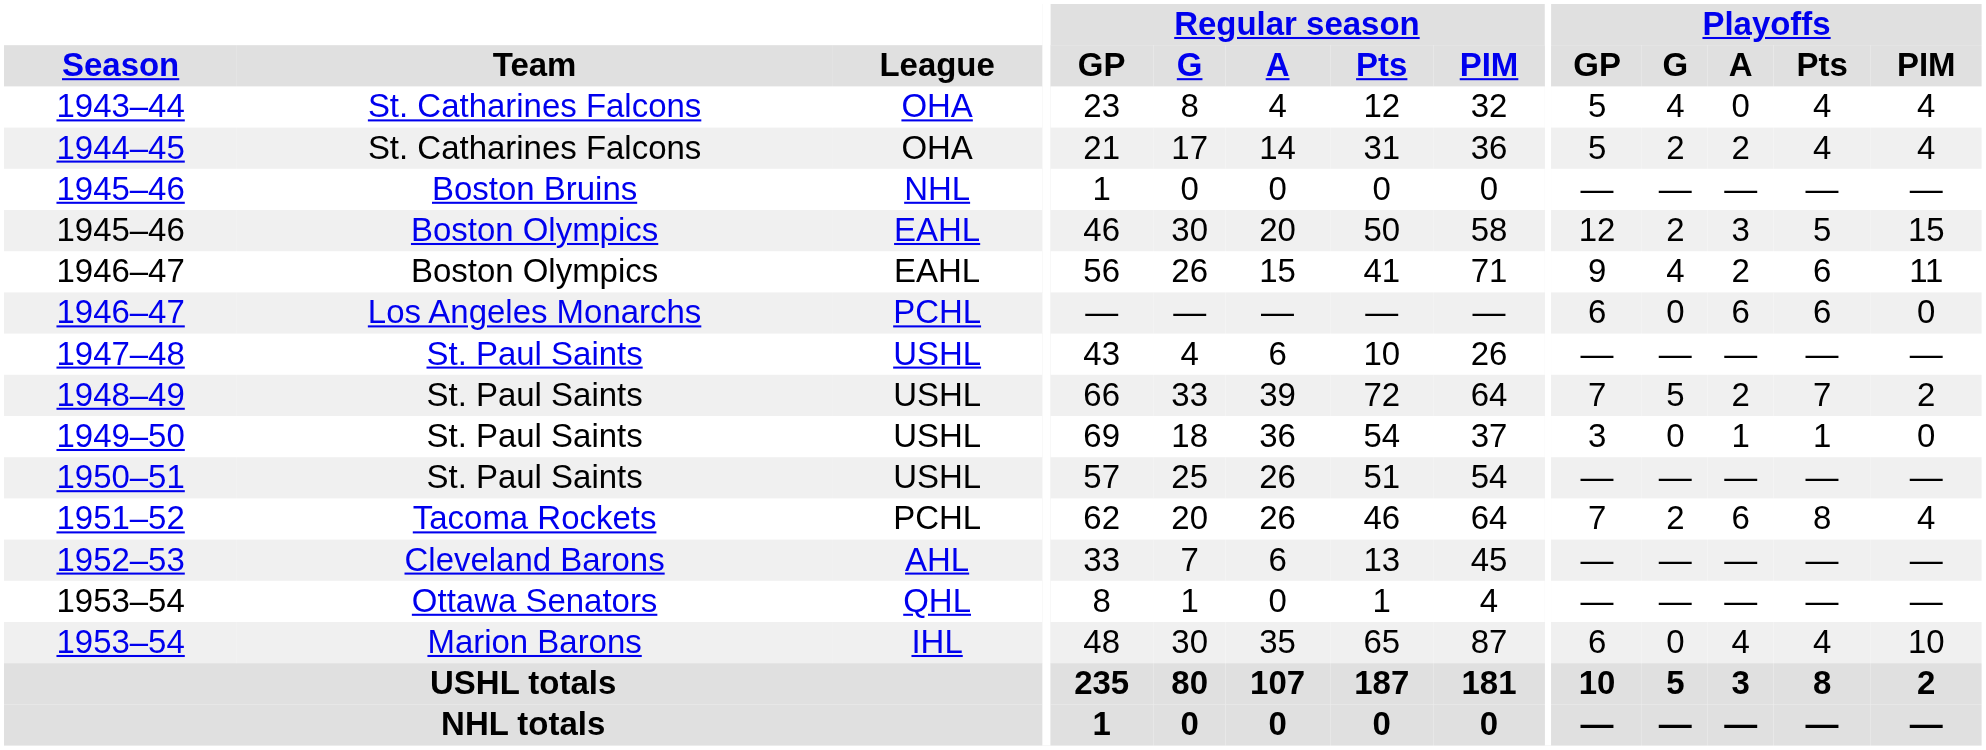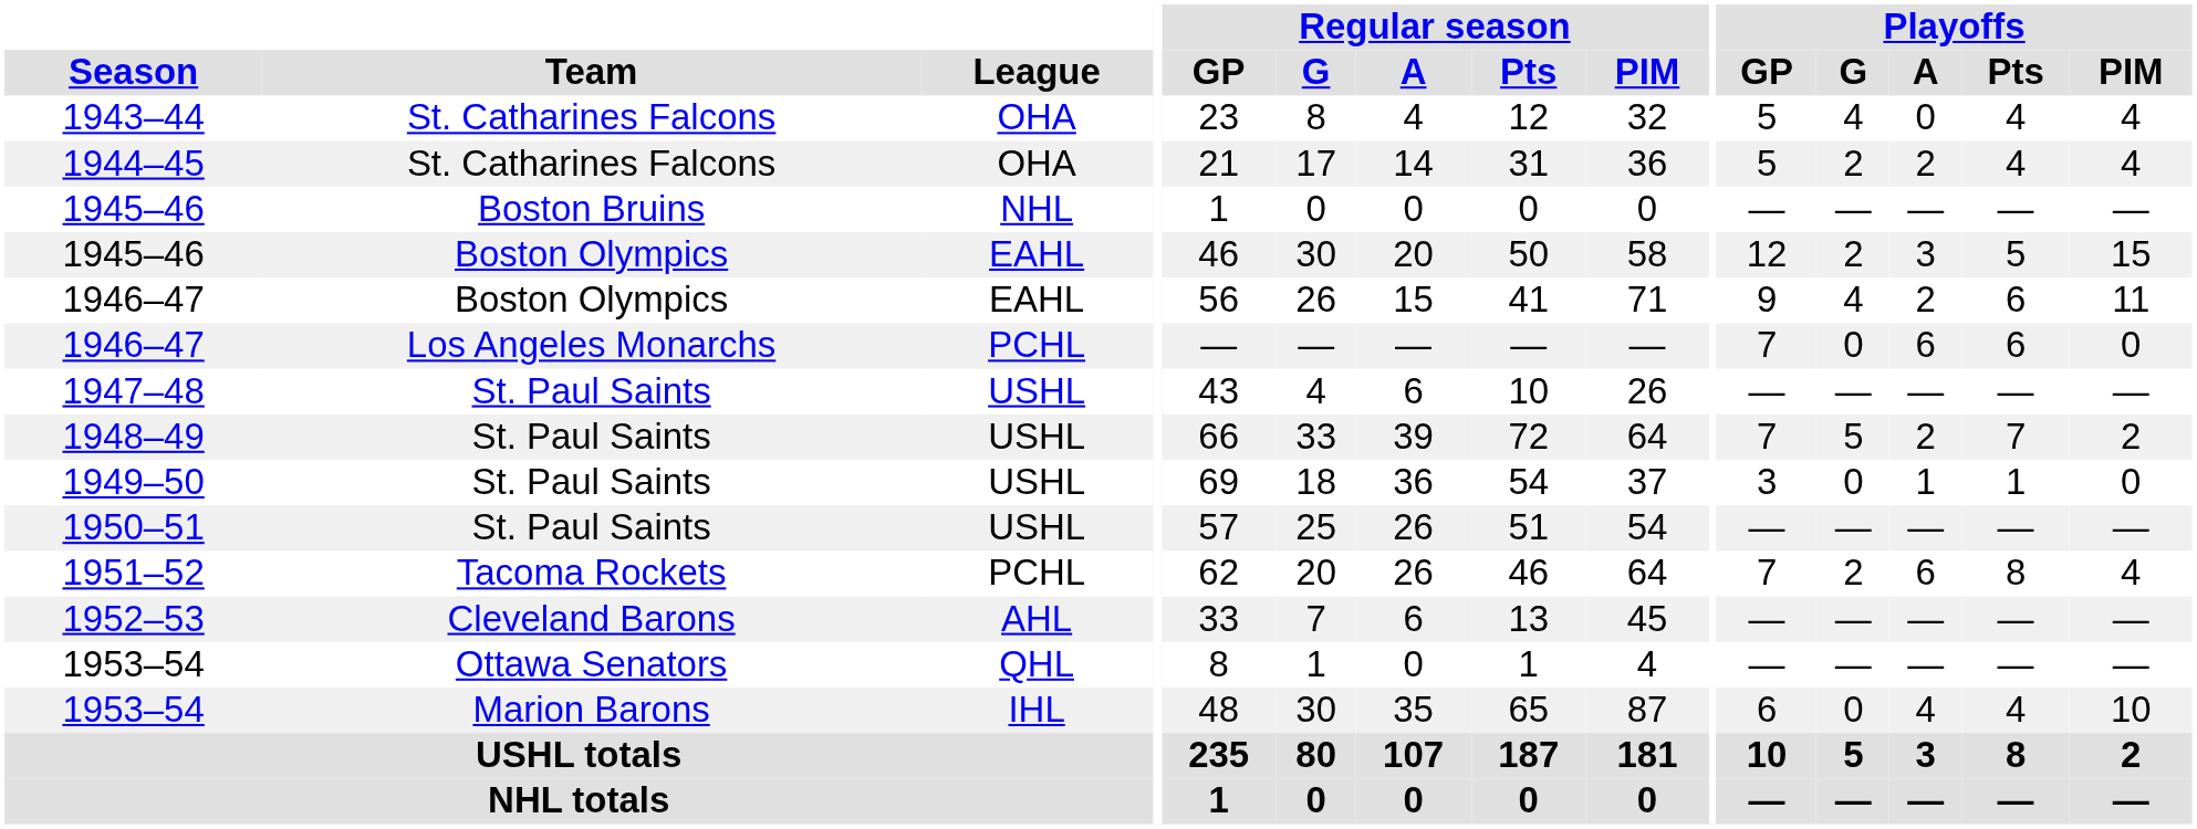 <table border="0" cellpadding="1" cellspacing="0" style="text-align:center; width:60em">
 <tr bgcolor="#e0e0e0">
 <th colspan="3" bgcolor="#ffffff"></th>
 <th rowspan="100" bgcolor="#ffffff"></th>
 <th colspan="5"><a href='#'>Regular season</a></th>
 <th rowspan="100" bgcolor="#ffffff"></th>
 <th colspan="5"><a href='#'>Playoffs</a></th>
 </tr>
 <tr bgcolor="#e0e0e0">
 <th><a href='#'>Season</a></th>
 <th>Team</th>
 <th>League</th>
 <th>GP</th>
 <th><a href='#'>G</a></th>
 <th><a href='#'>A</a></th>
 <th><a href='#'>Pts</a></th>
 <th><a href='#'>PIM</a></th>
 <th>GP</th>
 <th>G</th>
 <th>A</th>
 <th>Pts</th>
 <th>PIM</th>
 </tr>
 <tr>
 <td><a href='#'>1943–44</a></td>
 <td><a href='#'>St. Catharines Falcons</a></td>
 <td><a href='#'>OHA</a></td>
 <td>23</td>
 <td>8</td>
 <td>4</td>
 <td>12</td>
 <td>32</td>
 <td>5</td>
 <td>4</td>
 <td>0</td>
 <td>4</td>
 <td>4</td>
 </tr>
 <tr bgcolor="#f0f0f0">
 <td><a href='#'>1944–45</a></td>
 <td>St. Catharines Falcons</td>
 <td>OHA</td>
 <td>21</td>
 <td>17</td>
 <td>14</td>
 <td>31</td>
 <td>36</td>
 <td>5</td>
 <td>2</td>
 <td>2</td>
 <td>4</td>
 <td>4</td>
 </tr>
 <tr>
 <td><a href='#'>1945–46</a></td>
 <td><a href='#'>Boston Bruins</a></td>
 <td><a href='#'>NHL</a></td>
 <td>1</td>
 <td>0</td>
 <td>0</td>
 <td>0</td>
 <td>0</td>
 <td>—</td>
 <td>—</td>
 <td>—</td>
 <td>—</td>
 <td>—</td>
 </tr>
 <tr bgcolor="#f0f0f0">
 <td>1945–46</td>
 <td><a href='#'>Boston Olympics</a></td>
 <td><a href='#'>EAHL</a></td>
 <td>46</td>
 <td>30</td>
 <td>20</td>
 <td>50</td>
 <td>58</td>
 <td>12</td>
 <td>2</td>
 <td>3</td>
 <td>5</td>
 <td>15</td>
 </tr>
 <tr>
 <td>1946–47</td>
 <td>Boston Olympics</td>
 <td>EAHL</td>
 <td>56</td>
 <td>26</td>
 <td>15</td>
 <td>41</td>
 <td>71</td>
 <td>9</td>
 <td>4</td>
 <td>2</td>
 <td>6</td>
 <td>11</td>
 </tr>
 <tr bgcolor="#f0f0f0">
 <td><a href='#'>1946–47</a></td>
 <td><a href='#'>Los Angeles Monarchs</a></td>
 <td><a href='#'>PCHL</a></td>
 <td>—</td>
 <td>—</td>
 <td>—</td>
 <td>—</td>
 <td>—</td>
-<td>6</td>
+<td>7</td>
 <td>0</td>
 <td>6</td>
 <td>6</td>
 <td>0</td>
 </tr>
 <tr>
 <td><a href='#'>1947–48</a></td>
 <td><a href='#'>St. Paul Saints</a></td>
 <td><a href='#'>USHL</a></td>
 <td>43</td>
 <td>4</td>
 <td>6</td>
 <td>10</td>
 <td>26</td>
 <td>—</td>
 <td>—</td>
 <td>—</td>
 <td>—</td>
 <td>—</td>
 </tr>
 <tr bgcolor="#f0f0f0">
 <td><a href='#'>1948–49</a></td>
 <td>St. Paul Saints</td>
 <td>USHL</td>
 <td>66</td>
 <td>33</td>
 <td>39</td>
 <td>72</td>
 <td>64</td>
 <td>7</td>
 <td>5</td>
 <td>2</td>
 <td>7</td>
 <td>2</td>
 </tr>
 <tr>
 <td><a href='#'>1949–50</a></td>
 <td>St. Paul Saints</td>
 <td>USHL</td>
 <td>69</td>
 <td>18</td>
 <td>36</td>
 <td>54</td>
 <td>37</td>
 <td>3</td>
 <td>0</td>
 <td>1</td>
 <td>1</td>
 <td>0</td>
 </tr>
 <tr bgcolor="#f0f0f0">
 <td><a href='#'>1950–51</a></td>
 <td>St. Paul Saints</td>
 <td>USHL</td>
 <td>57</td>
 <td>25</td>
 <td>26</td>
 <td>51</td>
 <td>54</td>
 <td>—</td>
 <td>—</td>
 <td>—</td>
 <td>—</td>
 <td>—</td>
 </tr>
 <tr>
 <td><a href='#'>1951–52</a></td>
 <td><a href='#'>Tacoma Rockets</a></td>
 <td>PCHL</td>
 <td>62</td>
 <td>20</td>
 <td>26</td>
 <td>46</td>
 <td>64</td>
 <td>7</td>
 <td>2</td>
 <td>6</td>
 <td>8</td>
 <td>4</td>
 </tr>
 <tr bgcolor="#f0f0f0">
 <td><a href='#'>1952–53</a></td>
 <td><a href='#'>Cleveland Barons</a></td>
 <td><a href='#'>AHL</a></td>
 <td>33</td>
 <td>7</td>
 <td>6</td>
 <td>13</td>
 <td>45</td>
 <td>—</td>
 <td>—</td>
 <td>—</td>
 <td>—</td>
 <td>—</td>
 </tr>
 <tr>
 <td>1953–54</td>
 <td><a href='#'>Ottawa Senators</a></td>
 <td><a href='#'>QHL</a></td>
 <td>8</td>
 <td>1</td>
 <td>0</td>
 <td>1</td>
 <td>4</td>
 <td>—</td>
 <td>—</td>
 <td>—</td>
 <td>—</td>
 <td>—</td>
 </tr>
 <tr bgcolor="#f0f0f0">
 <td><a href='#'>1953–54</a></td>
 <td><a href='#'>Marion Barons</a></td>
 <td><a href='#'>IHL</a></td>
 <td>48</td>
 <td>30</td>
 <td>35</td>
 <td>65</td>
 <td>87</td>
 <td>6</td>
 <td>0</td>
 <td>4</td>
 <td>4</td>
 <td>10</td>
 </tr>
 <tr bgcolor="#e0e0e0">
 <th colspan="3">USHL totals</th>
 <th>235</th>
 <th>80</th>
 <th>107</th>
 <th>187</th>
 <th>181</th>
 <th>10</th>
 <th>5</th>
 <th>3</th>
 <th>8</th>
 <th>2</th>
 </tr>
 <tr bgcolor="#e0e0e0">
 <th colspan="3">NHL totals</th>
 <th>1</th>
 <th>0</th>
 <th>0</th>
 <th>0</th>
 <th>0</th>
 <th>—</th>
 <th>—</th>
 <th>—</th>
 <th>—</th>
 <th>—</th>
 </tr>
 </table>
